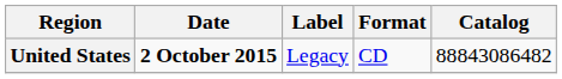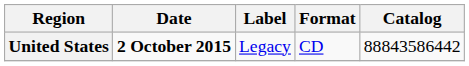 <table class="wikitable plainrowheaders">
 <tr>
 <th>Region</th>
 <th>Date</th>
 <th>Label</th>
 <th>Format</th>
 <th>Catalog</th>
 </tr>
 <tr>
 <th scope="row">United States</th>
 <td><strong>2 October 2015</strong></td>
 <td><a href='#'>Legacy</a></td>
 <td><a href='#'>CD</a></td>
-<td>88843086482</td>
+<td>88843586442</td>
 </tr>
 <tr>
 </tr>
 </table>
